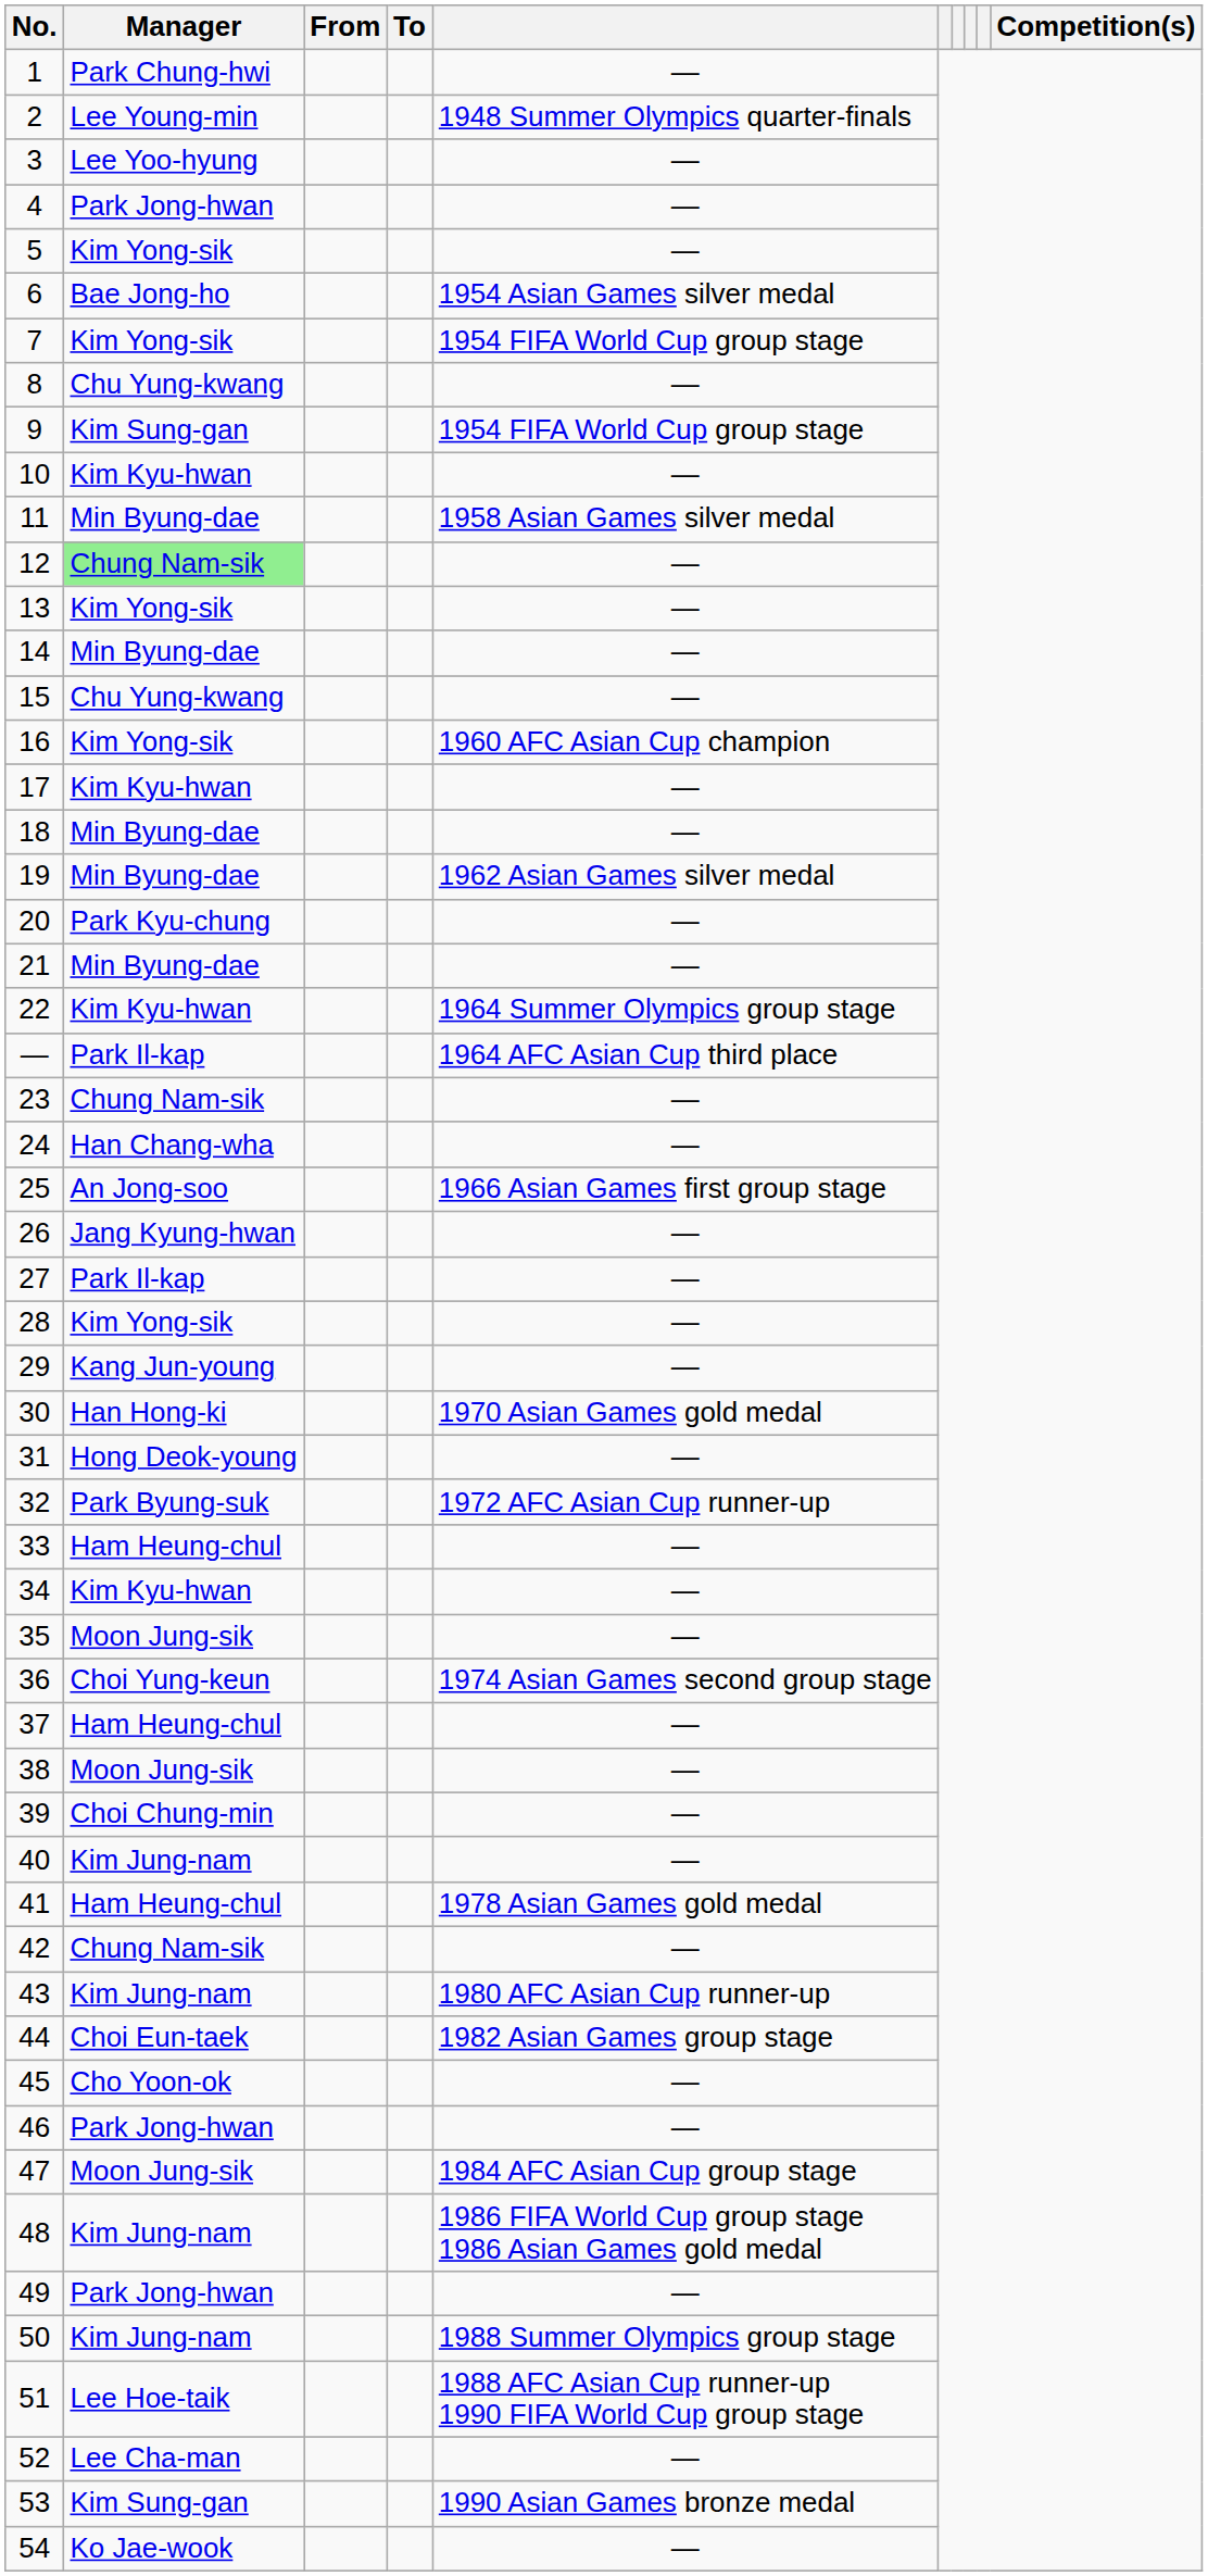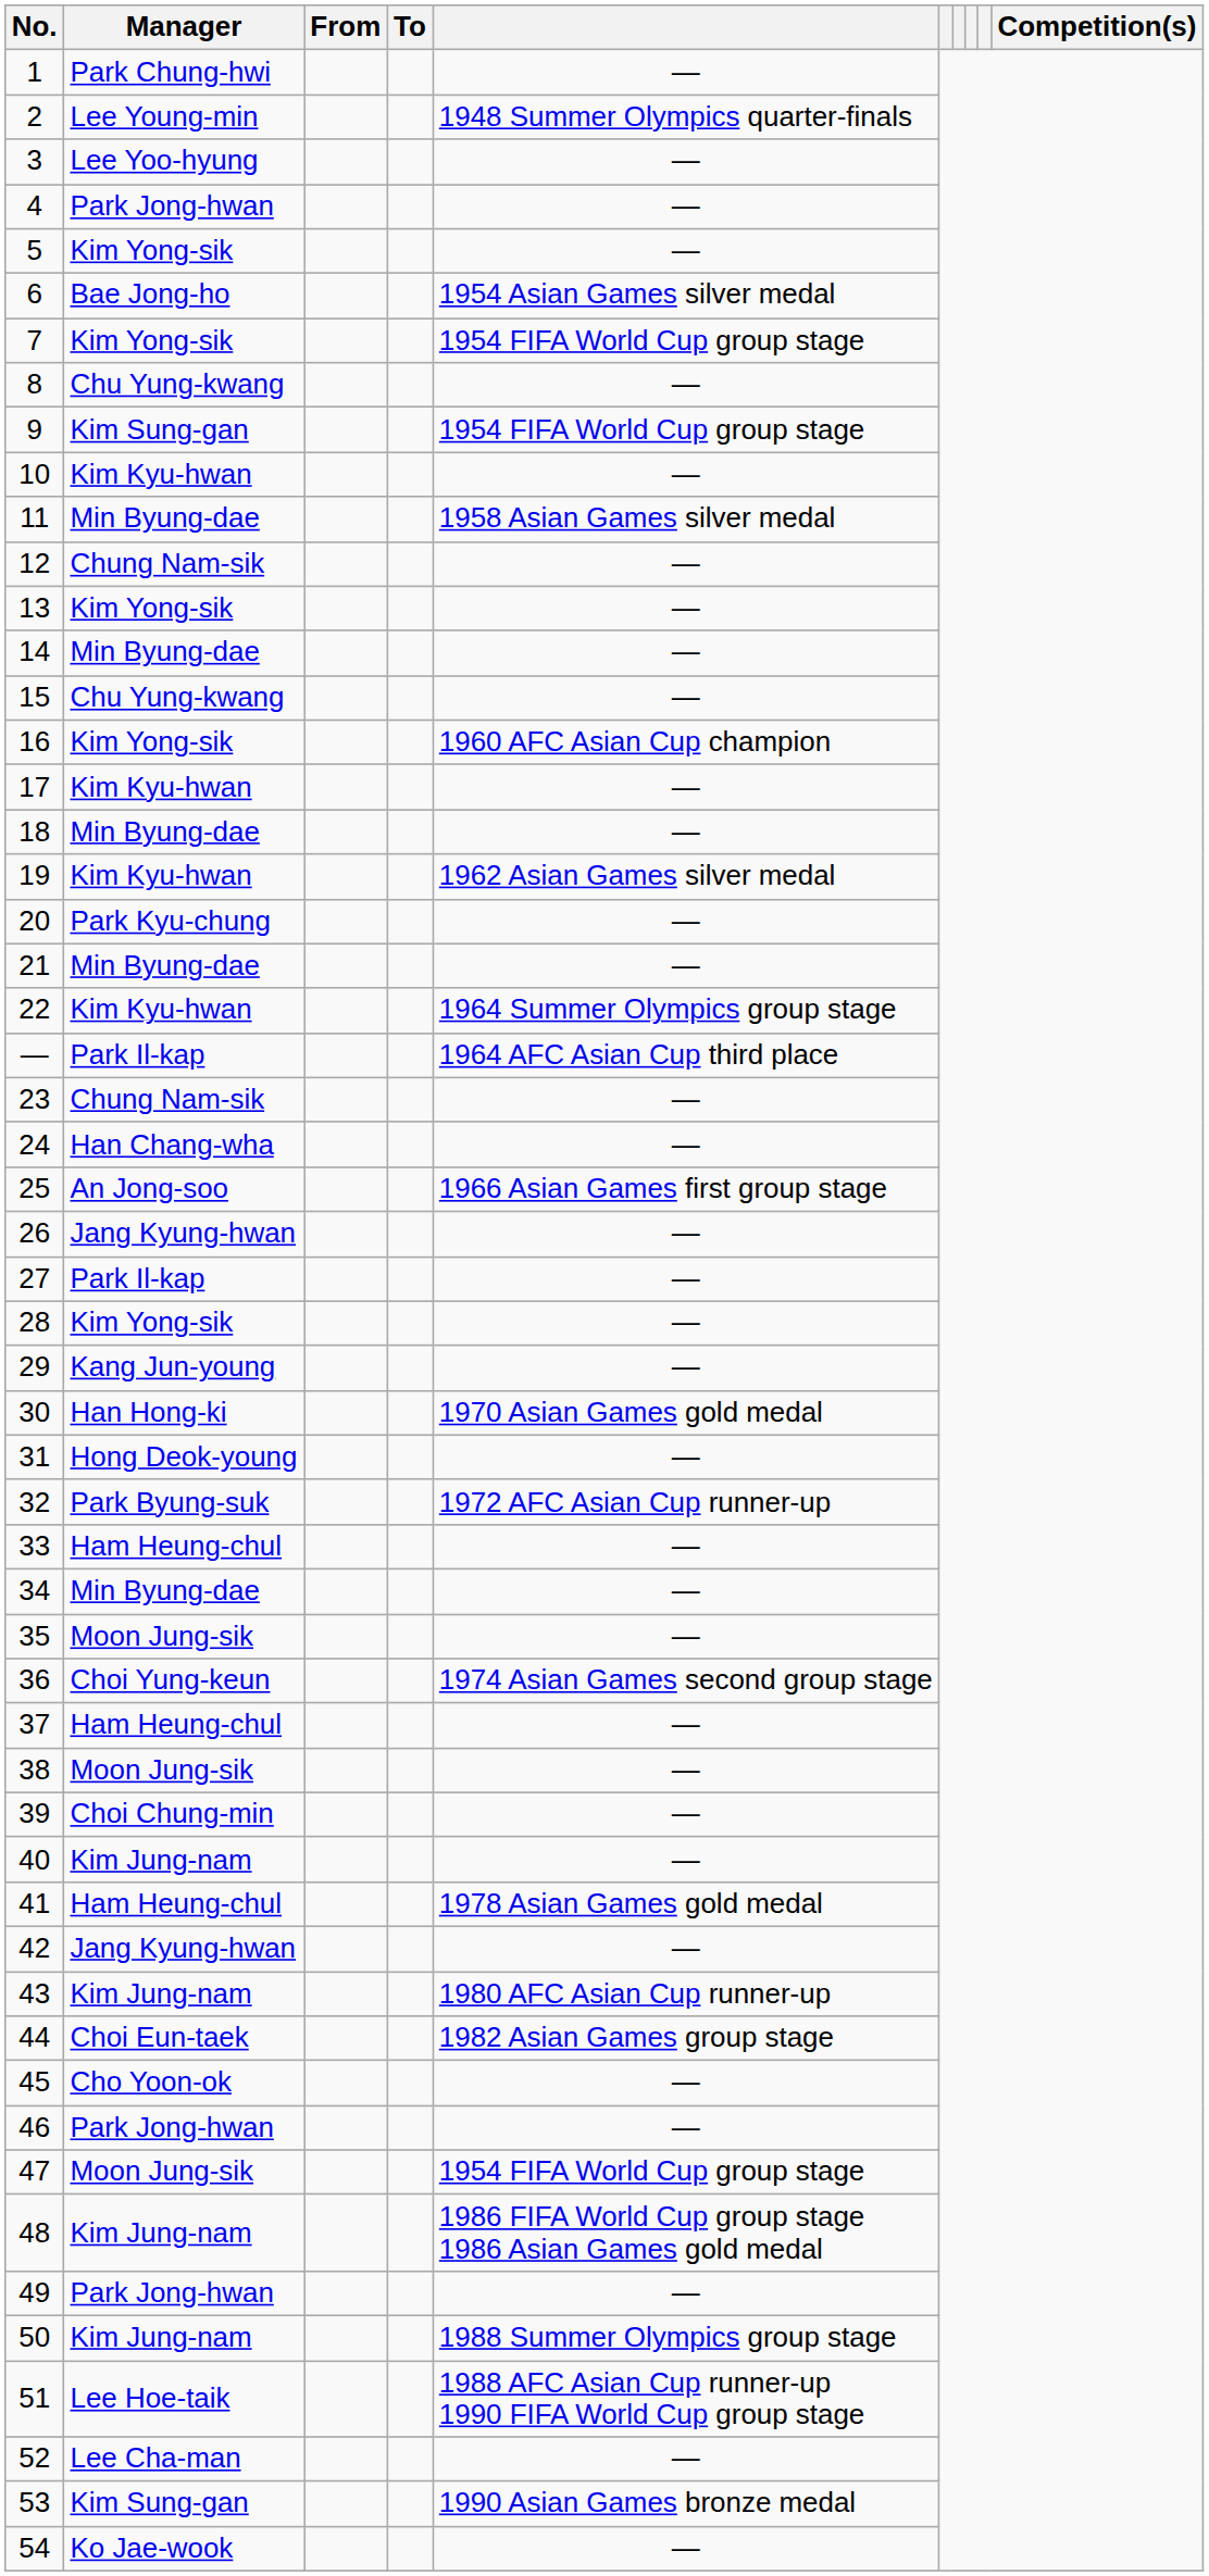 <table class="wikitable sortable">
 <tr>
 <th scope="col">No.</th>
 <th scope="col">Manager</th>
 <th scope="col">From</th>
 <th scope="col">To</th>
 <th scope="col"></th>
 <th scope="col"></th>
 <th scope="col"></th>
 <th scope="col"></th>
 <th scope="col"></th>
 <th scope="col">Competition(s)</th>
 </tr>
 <tr>
 <td scope="row" style="text-align:center">1</td>
 <td> <a href='#'>Park Chung-hwi</a></td>
 <td></td>
 <td><br></td>
 <td align="center">—</td>
 </tr>
 <tr>
 <td scope="row" style="text-align:center">2</td>
 <td> <a href='#'>Lee Young-min</a></td>
 <td></td>
 <td><br></td>
 <td><a href='#'>1948 Summer Olympics</a> quarter-finals</td>
 </tr>
 <tr>
 <td scope="row" style="text-align:center">3</td>
 <td> <a href='#'>Lee Yoo-hyung</a></td>
 <td></td>
 <td><br></td>
 <td align="center">—</td>
 </tr>
 <tr>
 <td scope="row" style="text-align:center">4</td>
 <td> <a href='#'>Park Jong-hwan</a></td>
 <td></td>
 <td><br></td>
 <td align="center">—</td>
 </tr>
 <tr>
 <td scope="row" style="text-align:center">5</td>
 <td> <a href='#'>Kim Yong-sik</a></td>
 <td></td>
 <td><br></td>
 <td align="center">—</td>
 </tr>
 <tr>
 <td scope="row" style="text-align:center">6</td>
 <td> <a href='#'>Bae Jong-ho</a></td>
 <td></td>
 <td><br></td>
 <td><a href='#'>1954 Asian Games</a> silver medal</td>
 </tr>
 <tr>
 <td scope="row" style="text-align:center">7</td>
 <td> <a href='#'>Kim Yong-sik</a></td>
 <td></td>
 <td><br></td>
 <td><a href='#'>1954 FIFA World Cup</a> group stage</td>
 </tr>
 <tr>
 <td scope="row" style="text-align:center">8</td>
 <td> <a href='#'>Chu Yung-kwang</a></td>
 <td></td>
 <td><br></td>
 <td align="center">—</td>
 </tr>
 <tr>
 <td scope="row" style="text-align:center">9</td>
 <td> <a href='#'>Kim Sung-gan</a></td>
 <td></td>
 <td><br></td>
 <td><a href='#'>1954 FIFA World Cup</a> group stage</td>
 </tr>
 <tr>
 <td scope="row" style="text-align:center">10</td>
 <td> <a href='#'>Kim Kyu-hwan</a></td>
 <td></td>
 <td><br></td>
 <td align="center">—</td>
 </tr>
 <tr>
 <td scope="row" style="text-align:center">11</td>
 <td> <a href='#'>Min Byung-dae</a></td>
 <td></td>
 <td><br></td>
 <td><a href='#'>1958 Asian Games</a> silver medal</td>
 </tr>
 <tr>
 <td scope="row" style="text-align:center">12</td>
-<td style="background: lightgreen;"> <a href='#'>Chung Nam-sik</a></td>
+<td> <a href='#'>Chung Nam-sik</a></td>
 <td></td>
 <td><br></td>
 <td align="center">—</td>
 </tr>
 <tr>
 <td scope="row" style="text-align:center">13</td>
 <td> <a href='#'>Kim Yong-sik</a></td>
 <td></td>
 <td><br></td>
 <td align="center">—</td>
 </tr>
 <tr>
 <td scope="row" style="text-align:center">14</td>
 <td> <a href='#'>Min Byung-dae</a></td>
 <td></td>
 <td><br></td>
 <td align="center">—</td>
 </tr>
 <tr>
 <td scope="row" style="text-align:center">15</td>
 <td> <a href='#'>Chu Yung-kwang</a></td>
 <td></td>
 <td><br></td>
 <td align="center">—</td>
 </tr>
 <tr>
 <td scope="row" style="text-align:center">16</td>
 <td> <a href='#'>Kim Yong-sik</a></td>
 <td></td>
 <td><br></td>
 <td><a href='#'>1960 AFC Asian Cup</a> champion</td>
 </tr>
 <tr>
 <td scope="row" style="text-align:center">17</td>
 <td> <a href='#'>Kim Kyu-hwan</a></td>
 <td></td>
 <td><br></td>
 <td align="center">—</td>
 </tr>
 <tr>
 <td scope="row" style="text-align:center">18</td>
 <td> <a href='#'>Min Byung-dae</a></td>
 <td></td>
 <td><br></td>
 <td align="center">—</td>
 </tr>
 <tr>
 <td scope="row" style="text-align:center">19</td>
-<td> <a href='#'>Min Byung-dae</a></td>
+<td> <a href='#'>Kim Kyu-hwan</a></td>
 <td></td>
 <td><br></td>
 <td><a href='#'>1962 Asian Games</a> silver medal</td>
 </tr>
 <tr>
 <td scope="row" style="text-align:center">20</td>
 <td> <a href='#'>Park Kyu-chung</a></td>
 <td></td>
 <td><br></td>
 <td align="center">—</td>
 </tr>
 <tr>
 <td scope="row" style="text-align:center">21</td>
 <td> <a href='#'>Min Byung-dae</a></td>
 <td></td>
 <td><br></td>
 <td align="center">—</td>
 </tr>
 <tr>
 <td scope="row" style="text-align:center">22</td>
 <td> <a href='#'>Kim Kyu-hwan</a></td>
 <td></td>
 <td><br></td>
 <td><a href='#'>1964 Summer Olympics</a> group stage</td>
 </tr>
 <tr>
 <td scope="row" style="text-align:center">—</td>
 <td> <a href='#'>Park Il-kap</a></td>
 <td></td>
 <td><br></td>
 <td><a href='#'>1964 AFC Asian Cup</a> third place</td>
 </tr>
 <tr>
 <td scope="row" style="text-align:center">23</td>
 <td> <a href='#'>Chung Nam-sik</a></td>
 <td></td>
 <td><br></td>
 <td align="center">—</td>
 </tr>
 <tr>
 <td scope="row" style="text-align:center">24</td>
 <td> <a href='#'>Han Chang-wha</a></td>
 <td></td>
 <td><br></td>
 <td align="center">—</td>
 </tr>
 <tr>
 <td scope="row" style="text-align:center">25</td>
 <td> <a href='#'>An Jong-soo</a></td>
 <td></td>
 <td><br></td>
 <td><a href='#'>1966 Asian Games</a> first group stage</td>
 </tr>
 <tr>
 <td scope="row" style="text-align:center">26</td>
 <td> <a href='#'>Jang Kyung-hwan</a></td>
 <td></td>
 <td><br></td>
 <td align="center">—</td>
 </tr>
 <tr>
 <td scope="row" style="text-align:center">27</td>
 <td> <a href='#'>Park Il-kap</a></td>
 <td></td>
 <td><br></td>
 <td align="center">—</td>
 </tr>
 <tr>
 <td scope="row" style="text-align:center">28</td>
 <td> <a href='#'>Kim Yong-sik</a></td>
 <td></td>
 <td><br></td>
 <td align="center">—</td>
 </tr>
 <tr>
 <td scope="row" style="text-align:center">29</td>
 <td> <a href='#'>Kang Jun-young</a></td>
 <td></td>
 <td><br></td>
 <td align="center">—</td>
 </tr>
 <tr>
 <td scope="row" style="text-align:center">30</td>
 <td> <a href='#'>Han Hong-ki</a></td>
 <td></td>
 <td><br></td>
 <td><a href='#'>1970 Asian Games</a> gold medal</td>
 </tr>
 <tr>
 <td scope="row" style="text-align:center">31</td>
 <td> <a href='#'>Hong Deok-young</a></td>
 <td></td>
 <td><br></td>
 <td align="center">—</td>
 </tr>
 <tr>
 <td scope="row" style="text-align:center">32</td>
 <td> <a href='#'>Park Byung-suk</a></td>
 <td></td>
 <td><br></td>
 <td><a href='#'>1972 AFC Asian Cup</a> runner-up</td>
 </tr>
 <tr>
 <td scope="row" style="text-align:center">33</td>
 <td> <a href='#'>Ham Heung-chul</a></td>
 <td></td>
 <td><br></td>
 <td align="center">—</td>
 </tr>
 <tr>
 <td scope="row" style="text-align:center">34</td>
-<td> <a href='#'>Kim Kyu-hwan</a></td>
+<td> <a href='#'>Min Byung-dae</a></td>
 <td></td>
 <td><br></td>
 <td align="center">—</td>
 </tr>
 <tr>
 <td scope="row" style="text-align:center">35</td>
 <td> <a href='#'>Moon Jung-sik</a></td>
 <td></td>
 <td><br></td>
 <td align="center">—</td>
 </tr>
 <tr>
 <td scope="row" style="text-align:center">36</td>
 <td> <a href='#'>Choi Yung-keun</a></td>
 <td></td>
 <td><br></td>
 <td><a href='#'>1974 Asian Games</a> second group stage</td>
 </tr>
 <tr>
 <td scope="row" style="text-align:center">37</td>
 <td> <a href='#'>Ham Heung-chul</a></td>
 <td></td>
 <td><br></td>
 <td align="center">—</td>
 </tr>
 <tr>
 <td scope="row" style="text-align:center">38</td>
 <td> <a href='#'>Moon Jung-sik</a></td>
 <td></td>
 <td><br></td>
 <td align="center">—</td>
 </tr>
 <tr>
 <td scope="row" style="text-align:center">39</td>
 <td> <a href='#'>Choi Chung-min</a></td>
 <td></td>
 <td><br></td>
 <td align="center">—</td>
 </tr>
 <tr>
 <td scope="row" style="text-align:center">40</td>
 <td> <a href='#'>Kim Jung-nam</a></td>
 <td></td>
 <td><br></td>
 <td align="center">—</td>
 </tr>
 <tr>
 <td scope="row" style="text-align:center">41</td>
 <td> <a href='#'>Ham Heung-chul</a></td>
 <td></td>
 <td><br></td>
 <td><a href='#'>1978 Asian Games</a> gold medal</td>
 </tr>
 <tr>
 <td scope="row" style="text-align:center">42</td>
-<td> <a href='#'>Chung Nam-sik</a></td>
+<td> <a href='#'>Jang Kyung-hwan</a></td>
 <td></td>
 <td><br></td>
 <td align="center">—</td>
 </tr>
 <tr>
 <td scope="row" style="text-align:center">43</td>
 <td> <a href='#'>Kim Jung-nam</a></td>
 <td></td>
 <td><br></td>
 <td><a href='#'>1980 AFC Asian Cup</a> runner-up</td>
 </tr>
 <tr>
 <td scope="row" style="text-align:center">44</td>
 <td> <a href='#'>Choi Eun-taek</a></td>
 <td></td>
 <td><br></td>
 <td><a href='#'>1982 Asian Games</a> group stage</td>
 </tr>
 <tr>
 <td scope="row" style="text-align:center">45</td>
 <td> <a href='#'>Cho Yoon-ok</a></td>
 <td></td>
 <td><br></td>
 <td align="center">—</td>
 </tr>
 <tr>
 <td scope="row" style="text-align:center">46</td>
 <td> <a href='#'>Park Jong-hwan</a></td>
 <td></td>
 <td><br></td>
 <td align="center">—</td>
 </tr>
 <tr>
 <td scope="row" style="text-align:center">47</td>
 <td> <a href='#'>Moon Jung-sik</a></td>
 <td></td>
 <td><br></td>
-<td><a href='#'>1984 AFC Asian Cup</a> group stage</td>
+<td><a href='#'>1954 FIFA World Cup</a> group stage</td>
 </tr>
 <tr>
 <td scope="row" style="text-align:center">48</td>
 <td> <a href='#'>Kim Jung-nam</a></td>
 <td></td>
 <td><br></td>
 <td><a href='#'>1986 FIFA World Cup</a> group stage<br><a href='#'>1986 Asian Games</a> gold medal</td>
 </tr>
 <tr>
 <td scope="row" style="text-align:center">49</td>
 <td> <a href='#'>Park Jong-hwan</a></td>
 <td></td>
 <td><br></td>
 <td align="center">—</td>
 </tr>
 <tr>
 <td scope="row" style="text-align:center">50</td>
 <td> <a href='#'>Kim Jung-nam</a></td>
 <td></td>
 <td><br></td>
 <td><a href='#'>1988 Summer Olympics</a> group stage</td>
 </tr>
 <tr>
 <td scope="row" style="text-align:center">51</td>
 <td> <a href='#'>Lee Hoe-taik</a></td>
 <td></td>
 <td><br></td>
 <td><a href='#'>1988 AFC Asian Cup</a> runner-up<br><a href='#'>1990 FIFA World Cup</a> group stage</td>
 </tr>
 <tr>
 <td scope="row" style="text-align:center">52</td>
 <td> <a href='#'>Lee Cha-man</a></td>
 <td></td>
 <td><br></td>
 <td align="center">—</td>
 </tr>
 <tr>
 <td scope="row" style="text-align:center">53</td>
 <td> <a href='#'>Kim Sung-gan</a></td>
 <td></td>
 <td><br></td>
 <td><a href='#'>1990 Asian Games</a> bronze medal</td>
 </tr>
 <tr>
 <td scope="row" style="text-align:center">54</td>
 <td> <a href='#'>Ko Jae-wook</a></td>
 <td></td>
 <td><br></td>
 <td align="center">—</td>
 </tr>
 </table>
